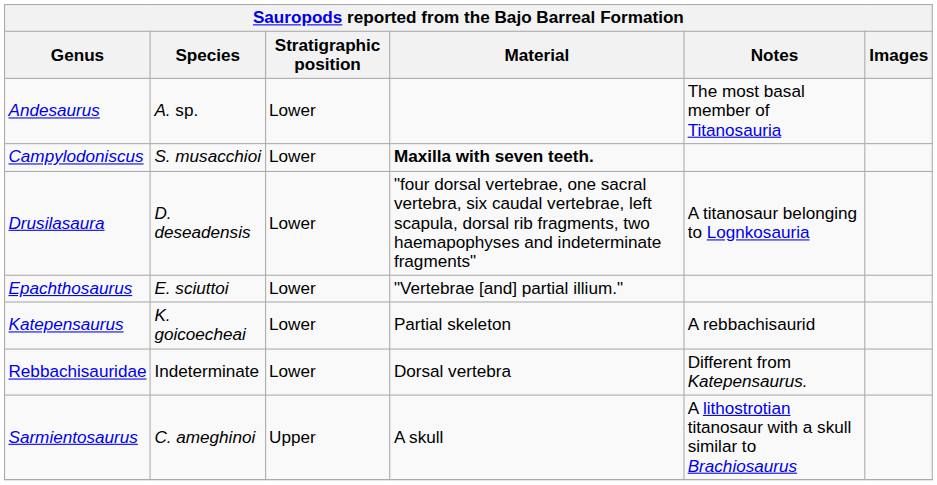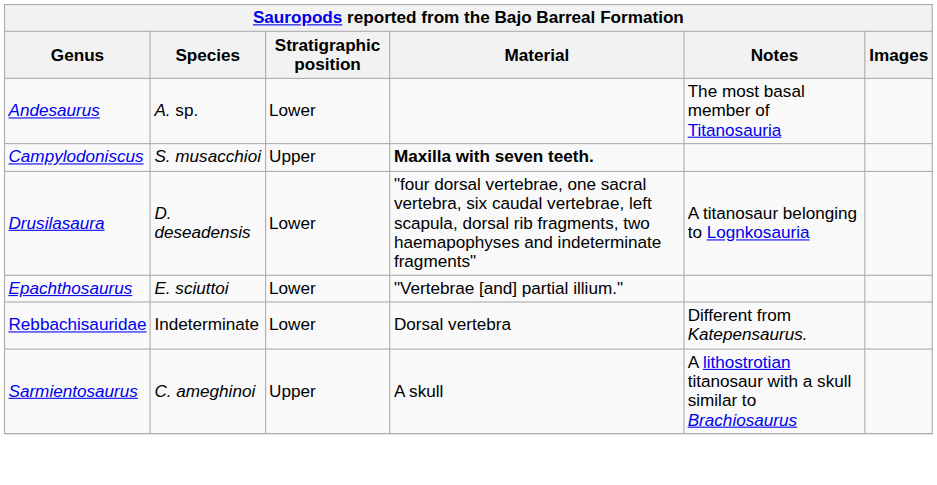 <table class="wikitable" align="center">
 <tr>
 <th colspan="6" align="center"><strong><a href='#'>Sauropods</a> reported from the Bajo Barreal Formation</strong></th>
 </tr>
 <tr>
 <th>Genus</th>
 <th>Species</th>
 <th>Stratigraphic position</th>
 <th>Material</th>
 <th>Notes</th>
 <th>Images</th>
 </tr>
 <tr>
 <td><em><a href='#'>Andesaurus</a></em></td>
 <td><em>A.</em> sp.</td>
 <td>Lower</td>
 <td></td>
 <td>The most basal member of <a href='#'>Titanosauria</a></td>
 <td></td>
 </tr>
 <tr>
 <td><em><a href='#'>Campylodoniscus</a></em></td>
 <td><em>S. musacchioi</em></td>
-<td>Lower</td>
+<td>Upper</td>
 <td><strong>Maxilla with seven teeth.</strong></td>
 <td></td>
 <td></td>
 </tr>
 <tr>
 <td><em><a href='#'>Drusilasaura</a></em></td>
 <td><em>D. deseadensis</em></td>
 <td>Lower</td>
 <td>"four dorsal vertebrae, one sacral vertebra, six caudal vertebrae, left scapula, dorsal rib fragments, two haemapophyses and indeterminate fragments"</td>
 <td>A titanosaur belonging to <a href='#'>Lognkosauria</a></td>
 <td></td>
 </tr>
 <tr>
 <td><em><a href='#'>Epachthosaurus</a></em></td>
 <td><em>E. sciuttoi</em></td>
 <td>Lower</td>
 <td>"Vertebrae [and] partial illium."</td>
 <td></td>
 <td></td>
 </tr>
 <tr>
-<td><em><a href='#'>Katepensaurus</a></em></td>
-<td><em>K. goicoecheai</em></td>
-<td>Lower</td>
-<td>Partial skeleton</td>
-<td>A rebbachisaurid</td>
-<td></td>
-</tr>
-<tr>
 <td><a href='#'>Rebbachisauridae</a></td>
 <td>Indeterminate</td>
 <td>Lower</td>
 <td>Dorsal vertebra</td>
 <td>Different from <em>Katepensaurus.</em></td>
 <td></td>
 </tr>
 <tr>
 <td><em><a href='#'>Sarmientosaurus</a></em></td>
 <td><em>C. ameghinoi</em></td>
 <td>Upper</td>
 <td>A skull</td>
 <td>A <a href='#'>lithostrotian</a> titanosaur with a skull similar to <em><a href='#'>Brachiosaurus</a></em></td>
 <td></td>
 </tr>
 <tr>
 </tr>
 </table>
